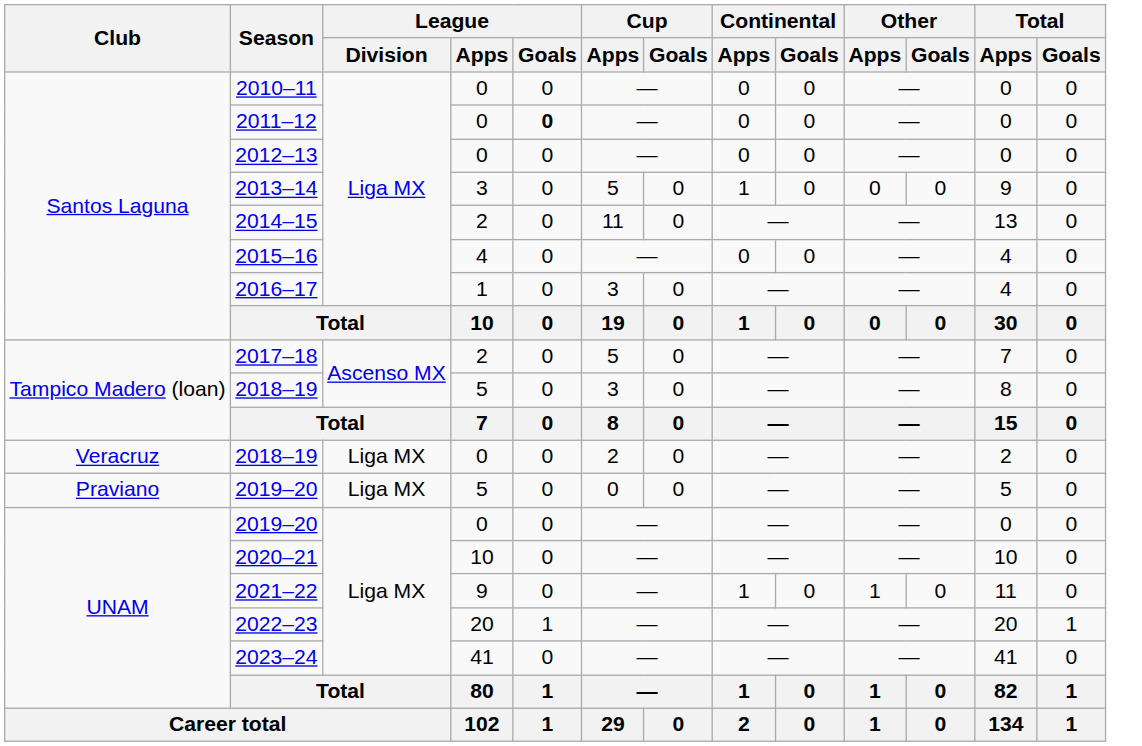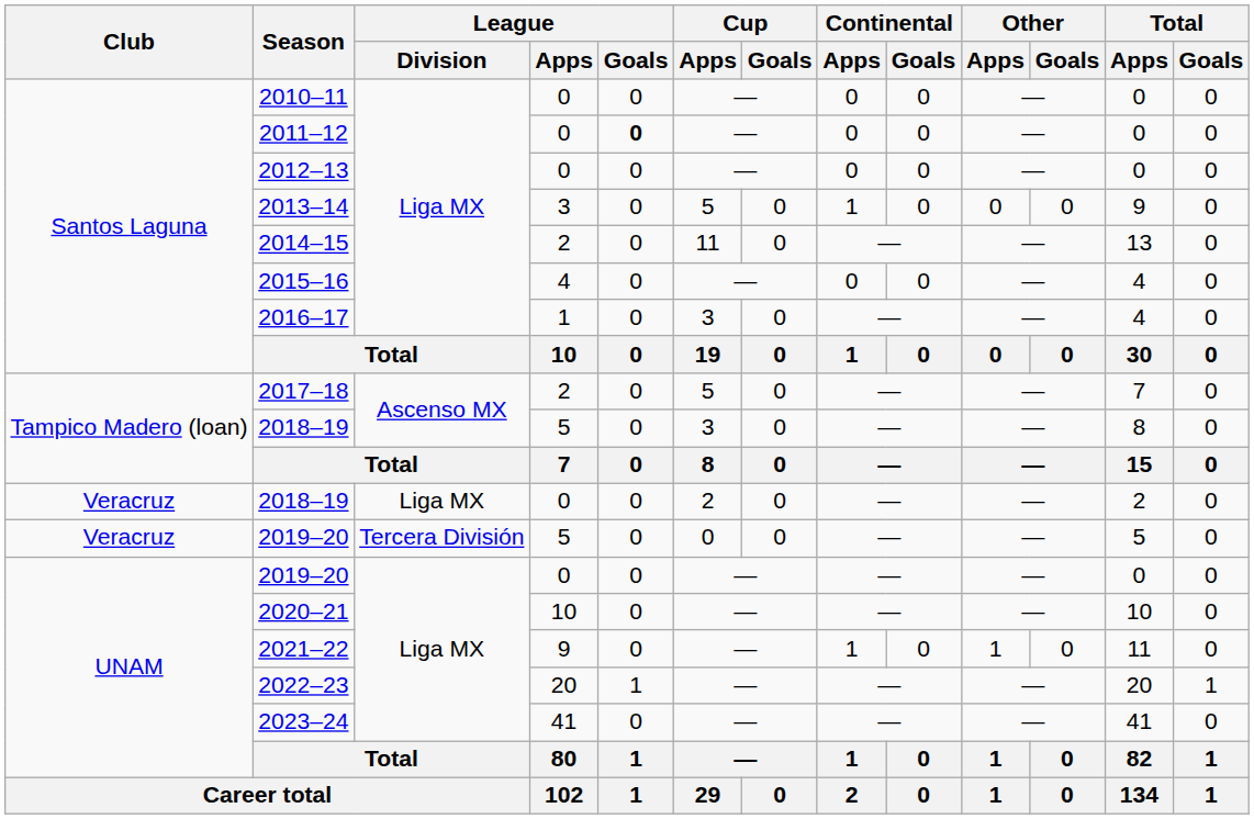 <table class="wikitable" style="text-align:center">
 <tr>
 <th rowspan="2">Club</th>
 <th rowspan="2">Season</th>
 <th colspan="3">League</th>
 <th colspan="2">Cup</th>
 <th colspan="2">Continental</th>
 <th colspan="2">Other</th>
 <th colspan="2">Total</th>
 </tr>
 <tr>
 <th>Division</th>
 <th>Apps</th>
 <th>Goals</th>
 <th>Apps</th>
 <th>Goals</th>
 <th>Apps</th>
 <th>Goals</th>
 <th>Apps</th>
 <th>Goals</th>
 <th>Apps</th>
 <th>Goals</th>
 </tr>
 <tr>
 <td rowspan="8"><a href='#'>Santos Laguna</a></td>
 <td><a href='#'>2010–11</a></td>
 <td rowspan="7"><a href='#'>Liga MX</a></td>
 <td>0</td>
 <td>0</td>
 <td colspan="2">—</td>
 <td>0</td>
 <td>0</td>
 <td colspan="2">—</td>
 <td>0</td>
 <td>0</td>
 </tr>
 <tr>
 <td><a href='#'>2011–12</a></td>
 <td>0</td>
 <td><strong>0</strong></td>
 <td colspan="2">—</td>
 <td>0</td>
 <td>0</td>
 <td colspan="2">—</td>
 <td>0</td>
 <td>0</td>
 </tr>
 <tr>
 <td><a href='#'>2012–13</a></td>
 <td>0</td>
 <td>0</td>
 <td colspan="2">—</td>
 <td>0</td>
 <td>0</td>
 <td colspan="2">—</td>
 <td>0</td>
 <td>0</td>
 </tr>
 <tr>
 <td><a href='#'>2013–14</a></td>
 <td>3</td>
 <td>0</td>
 <td>5</td>
 <td>0</td>
 <td>1</td>
 <td>0</td>
 <td>0</td>
 <td>0</td>
 <td>9</td>
 <td>0</td>
 </tr>
 <tr>
 <td><a href='#'>2014–15</a></td>
 <td>2</td>
 <td>0</td>
 <td>11</td>
 <td>0</td>
 <td colspan="2">—</td>
 <td colspan="2">—</td>
 <td>13</td>
 <td>0</td>
 </tr>
 <tr>
 <td><a href='#'>2015–16</a></td>
 <td>4</td>
 <td>0</td>
 <td colspan="2">—</td>
 <td>0</td>
 <td>0</td>
 <td colspan="2">—</td>
 <td>4</td>
 <td>0</td>
 </tr>
 <tr>
 <td><a href='#'>2016–17</a></td>
 <td>1</td>
 <td>0</td>
 <td>3</td>
 <td>0</td>
 <td colspan="2">—</td>
 <td colspan="2">—</td>
 <td>4</td>
 <td>0</td>
 </tr>
 <tr>
 <th colspan="2">Total</th>
 <th>10</th>
 <th>0</th>
 <th>19</th>
 <th>0</th>
 <th>1</th>
 <th>0</th>
 <th>0</th>
 <th>0</th>
 <th>30</th>
 <th>0</th>
 </tr>
 <tr>
 <td rowspan="3"><a href='#'>Tampico Madero</a> (loan)</td>
 <td><a href='#'>2017–18</a></td>
 <td rowspan="2"><a href='#'>Ascenso MX</a></td>
 <td>2</td>
 <td>0</td>
 <td>5</td>
 <td>0</td>
 <td colspan="2">—</td>
 <td colspan="2">—</td>
 <td>7</td>
 <td>0</td>
 </tr>
 <tr>
 <td><a href='#'>2018–19</a></td>
 <td>5</td>
 <td>0</td>
 <td>3</td>
 <td>0</td>
 <td colspan="2">—</td>
 <td colspan="2">—</td>
 <td>8</td>
 <td>0</td>
 </tr>
 <tr>
 <th colspan="2">Total</th>
 <th>7</th>
 <th>0</th>
 <th>8</th>
 <th>0</th>
 <th colspan="2">—</th>
 <th colspan="2">—</th>
 <th>15</th>
 <th>0</th>
 </tr>
 <tr>
 <td><a href='#'>Veracruz</a></td>
 <td><a href='#'>2018–19</a></td>
 <td>Liga MX</td>
 <td>0</td>
 <td>0</td>
 <td>2</td>
 <td>0</td>
 <td colspan="2">—</td>
 <td colspan="2">—</td>
 <td>2</td>
 <td>0</td>
 </tr>
 <tr>
-<td><a href='#'>Praviano</a></td>
+<td><a href='#'>Veracruz</a></td>
 <td><a href='#'>2019–20</a></td>
-<td>Liga MX</td>
+<td><a href='#'>Tercera División</a></td>
 <td>5</td>
 <td>0</td>
 <td>0</td>
 <td>0</td>
 <td colspan="2">—</td>
 <td colspan="2">—</td>
 <td>5</td>
 <td>0</td>
 </tr>
 <tr>
 <td rowspan="6"><a href='#'>UNAM</a></td>
 <td><a href='#'>2019–20</a></td>
 <td rowspan="5">Liga MX</td>
 <td>0</td>
 <td>0</td>
 <td colspan="2">—</td>
 <td colspan="2">—</td>
 <td colspan="2">—</td>
 <td>0</td>
 <td>0</td>
 </tr>
 <tr>
 <td><a href='#'>2020–21</a></td>
 <td>10</td>
 <td>0</td>
 <td colspan="2">—</td>
 <td colspan="2">—</td>
 <td colspan="2">—</td>
 <td>10</td>
 <td>0</td>
 </tr>
 <tr>
 <td><a href='#'>2021–22</a></td>
 <td>9</td>
 <td>0</td>
 <td colspan="2">—</td>
 <td>1</td>
 <td>0</td>
 <td>1</td>
 <td>0</td>
 <td>11</td>
 <td>0</td>
 </tr>
 <tr>
 <td><a href='#'>2022–23</a></td>
 <td>20</td>
 <td>1</td>
 <td colspan="2">—</td>
 <td colspan="2">—</td>
 <td colspan="2">—</td>
 <td>20</td>
 <td>1</td>
 </tr>
 <tr>
 <td><a href='#'>2023–24</a></td>
 <td>41</td>
 <td>0</td>
 <td colspan="2">—</td>
 <td colspan="2">—</td>
 <td colspan="2">—</td>
 <td>41</td>
 <td>0</td>
 </tr>
 <tr>
 <th colspan="2">Total</th>
 <th>80</th>
 <th>1</th>
 <th colspan="2">—</th>
 <th>1</th>
 <th>0</th>
 <th>1</th>
 <th>0</th>
 <th>82</th>
 <th>1</th>
 </tr>
 <tr>
 <th colspan="3">Career total</th>
 <th>102</th>
 <th>1</th>
 <th>29</th>
 <th>0</th>
 <th>2</th>
 <th>0</th>
 <th>1</th>
 <th>0</th>
 <th>134</th>
 <th>1</th>
 </tr>
 </table>
